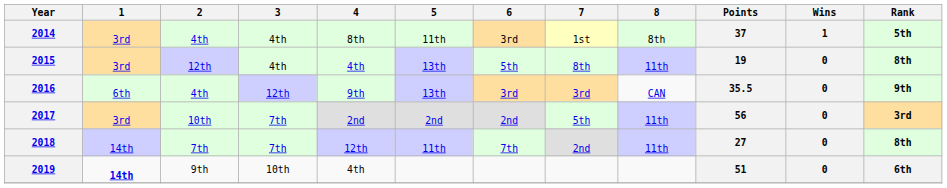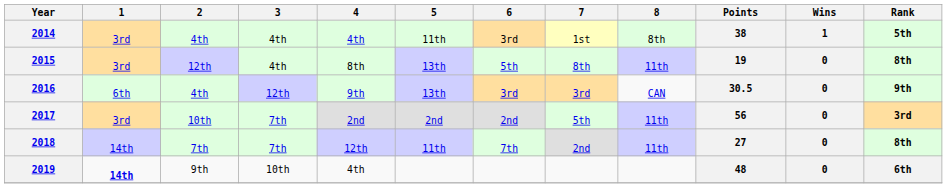 <table class="wikitable" style="clear:both;">
 <tr>
 <th width="2%">Year</th>
 <th width="2%">1</th>
 <th width="2%">2</th>
 <th width="2%">3</th>
 <th width="2%">4</th>
 <th width="2%">5</th>
 <th width="2%">6</th>
 <th width="2%">7</th>
 <th width="2%">8</th>
 <th width="2%">Points</th>
 <th width="2%">Wins</th>
 <th width="2%">Rank</th>
 </tr>
 <tr align=center>
 <th><a href='#'>2014</a></th>
 <td style="background:#ffdf9f;"><br><a href='#'>3rd</a></td>
 <td style="background:#dfffdf;"><br><a href='#'>4th</a></td>
 <td style="background:#dfffdf;"><br>4th</td>
-<td style="background:#dfffdf;"><br>8th</td>
+<td style="background:#dfffdf;"><br><a href='#'>4th</a></td>
 <td style="background:#dfffdf;"><br>11th</td>
 <td style="background:#ffdf9f;"><br>3rd</td>
 <td style="background:#ffffbf;"><br>1st</td>
 <td style="background:#dfffdf;"><br>8th</td>
-<th>37</th>
+<th>38</th>
 <th>1</th>
 <td style="background:#dfffdf;"><strong>5th</strong></td>
 </tr>
 <tr align=center>
 <th><a href='#'>2015</a></th>
 <td style="background:#ffdf9f;"><br><a href='#'>3rd</a></td>
 <td style="background:#cfcfff;"><br><a href='#'>12th</a></td>
 <td style="background:#dfffdf;"><br>4th</td>
-<td style="background:#dfffdf;"><br><a href='#'>4th</a></td>
+<td style="background:#dfffdf;"><br>8th</td>
 <td style="background:#cfcfff;"><br><a href='#'>13th</a></td>
 <td style="background:#dfffdf;"><br><a href='#'>5th</a></td>
 <td style="background:#dfffdf;"><br><a href='#'>8th</a></td>
 <td style="background:#cfcfff;"><br><a href='#'>11th</a></td>
 <th>19</th>
 <th>0</th>
 <th style="background:#dfffdf;">8th</th>
 </tr>
 <tr align=center>
 <th><a href='#'>2016</a></th>
 <td style="background:#dfffdf;"><br><a href='#'>6th</a></td>
 <td style="background:#dfffdf;"><br><a href='#'>4th</a></td>
 <td style="background:#cfcfff;"><br><a href='#'>12th</a></td>
 <td style="background:#dfffdf;"><br><a href='#'>9th</a></td>
 <td style="background:#cfcfff;"><br><a href='#'>13th</a></td>
 <td style="background:#ffdf9f;"><br><a href='#'>3rd</a></td>
 <td style="background:#ffdf9f;"><br><a href='#'>3rd</a></td>
 <td><br><a href='#'>CAN</a></td>
-<th>35.5</th>
+<th>30.5</th>
 <th>0</th>
 <th style="background:#dfffdf;">9th</th>
 </tr>
 <tr align=center>
 <th><a href='#'>2017</a></th>
 <td style="background:#ffdf9f;"><br><a href='#'>3rd</a></td>
 <td style="background:#dfffdf;"><br><a href='#'>10th</a></td>
 <td style="background:#dfffdf;"><br><a href='#'>7th</a></td>
 <td style="background:#dfdfdf;"><br><a href='#'>2nd</a></td>
 <td style="background:#dfdfdf;"><br><a href='#'>2nd</a></td>
 <td style="background:#dfdfdf;"><br><a href='#'>2nd</a></td>
 <td style="background:#dfffdf;"><br><a href='#'>5th</a></td>
 <td style="background:#cfcfff;"><br><a href='#'>11th</a></td>
 <th>56</th>
 <th>0</th>
 <th style="background:#ffdf9f;">3rd</th>
 </tr>
 <tr align=center>
 <th><a href='#'>2018</a></th>
 <td style="background:#cfcfff;"><br><a href='#'>14th</a></td>
 <td style="background:#dfffdf;"><br><a href='#'>7th</a></td>
 <td style="background:#dfffdf;"><br><a href='#'>7th</a></td>
 <td style="background:#cfcfff;"><br><a href='#'>12th</a></td>
 <td style="background:#cfcfff;"><br><a href='#'>11th</a></td>
 <td style="background:#dfffdf;"><br><a href='#'>7th</a></td>
 <td style="background:#dfdfdf;"><br><a href='#'>2nd</a></td>
 <td style="background:#cfcfff;"><br><a href='#'>11th</a></td>
 <th>27</th>
 <th>0</th>
 <th style="background:#dfffdf;">8th</th>
 </tr>
 <tr align=center>
 <th><a href='#'>2019</a></th>
 <td><strong><br><a href='#'>14th</a></strong></td>
 <td>9th</td>
 <td>10th</td>
 <td>4th</td>
 <td></td>
 <td></td>
 <td></td>
 <td></td>
-<th>51</th>
+<th>48</th>
 <th>0</th>
 <th>6th</th>
 </tr>
 <tr align=center>
 </tr>
 </table>
